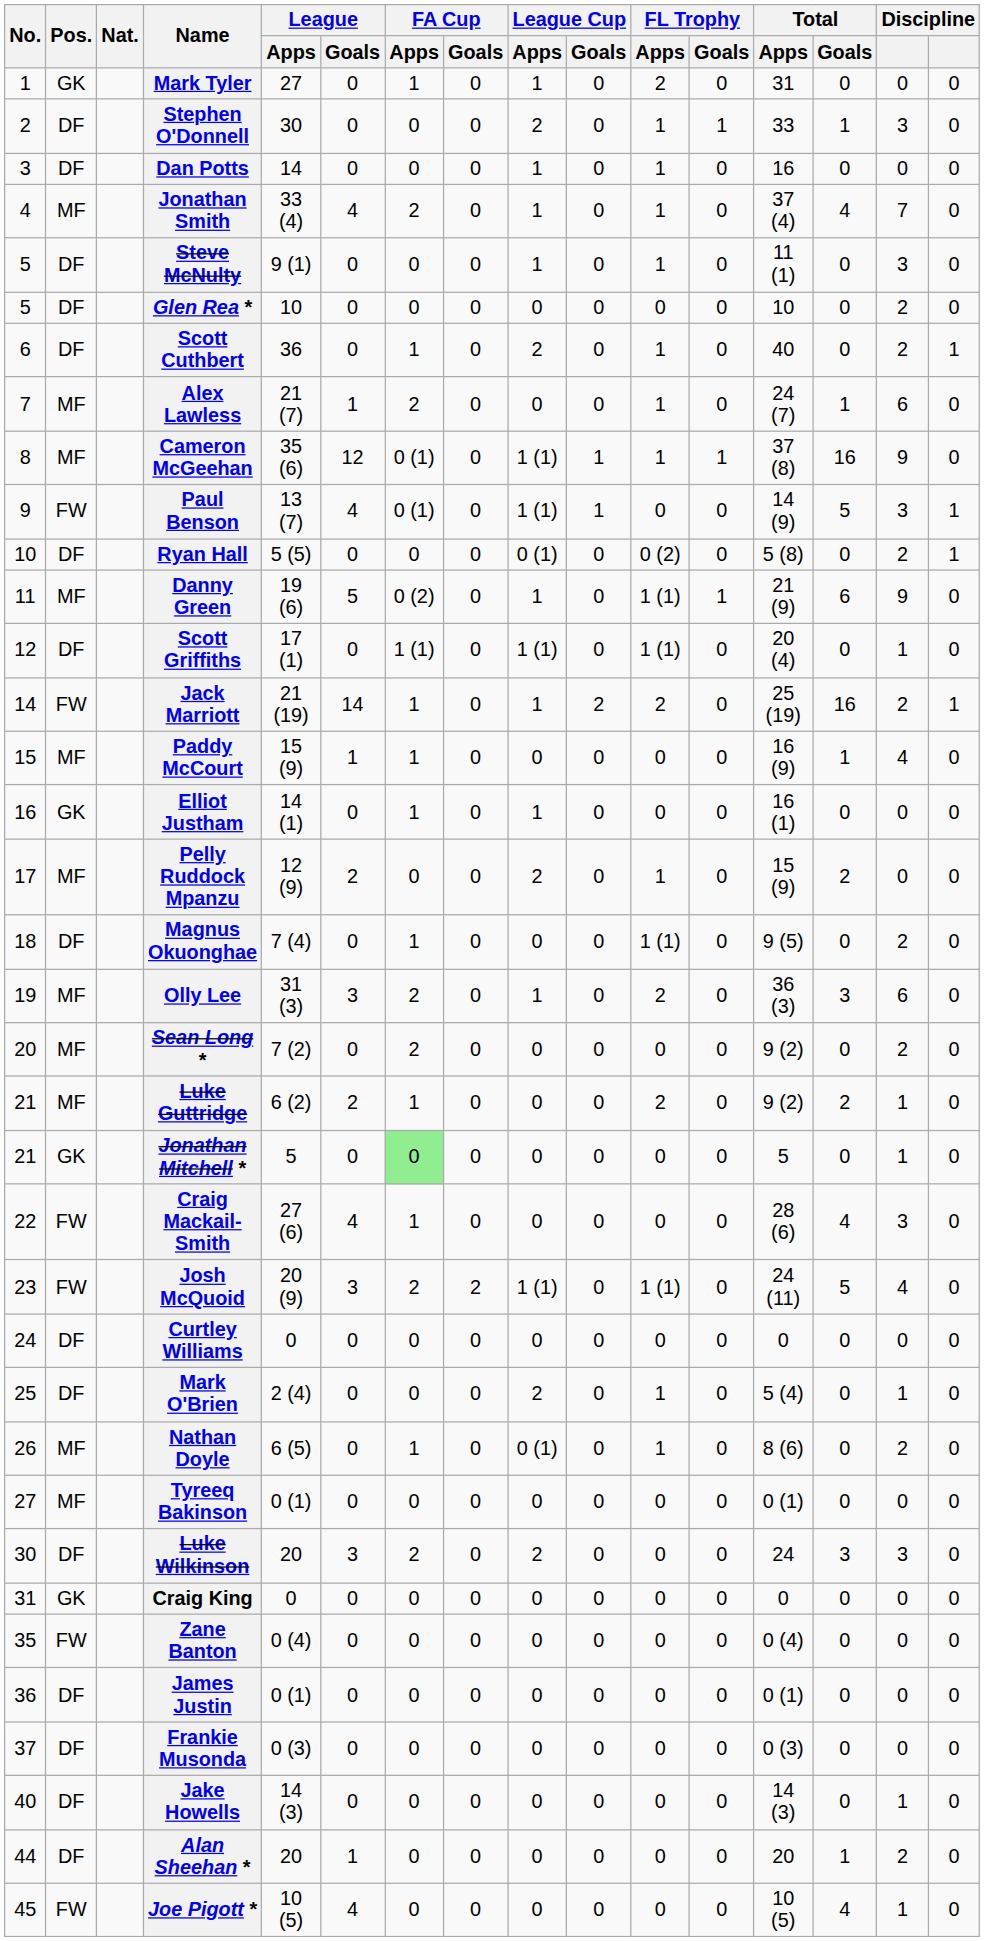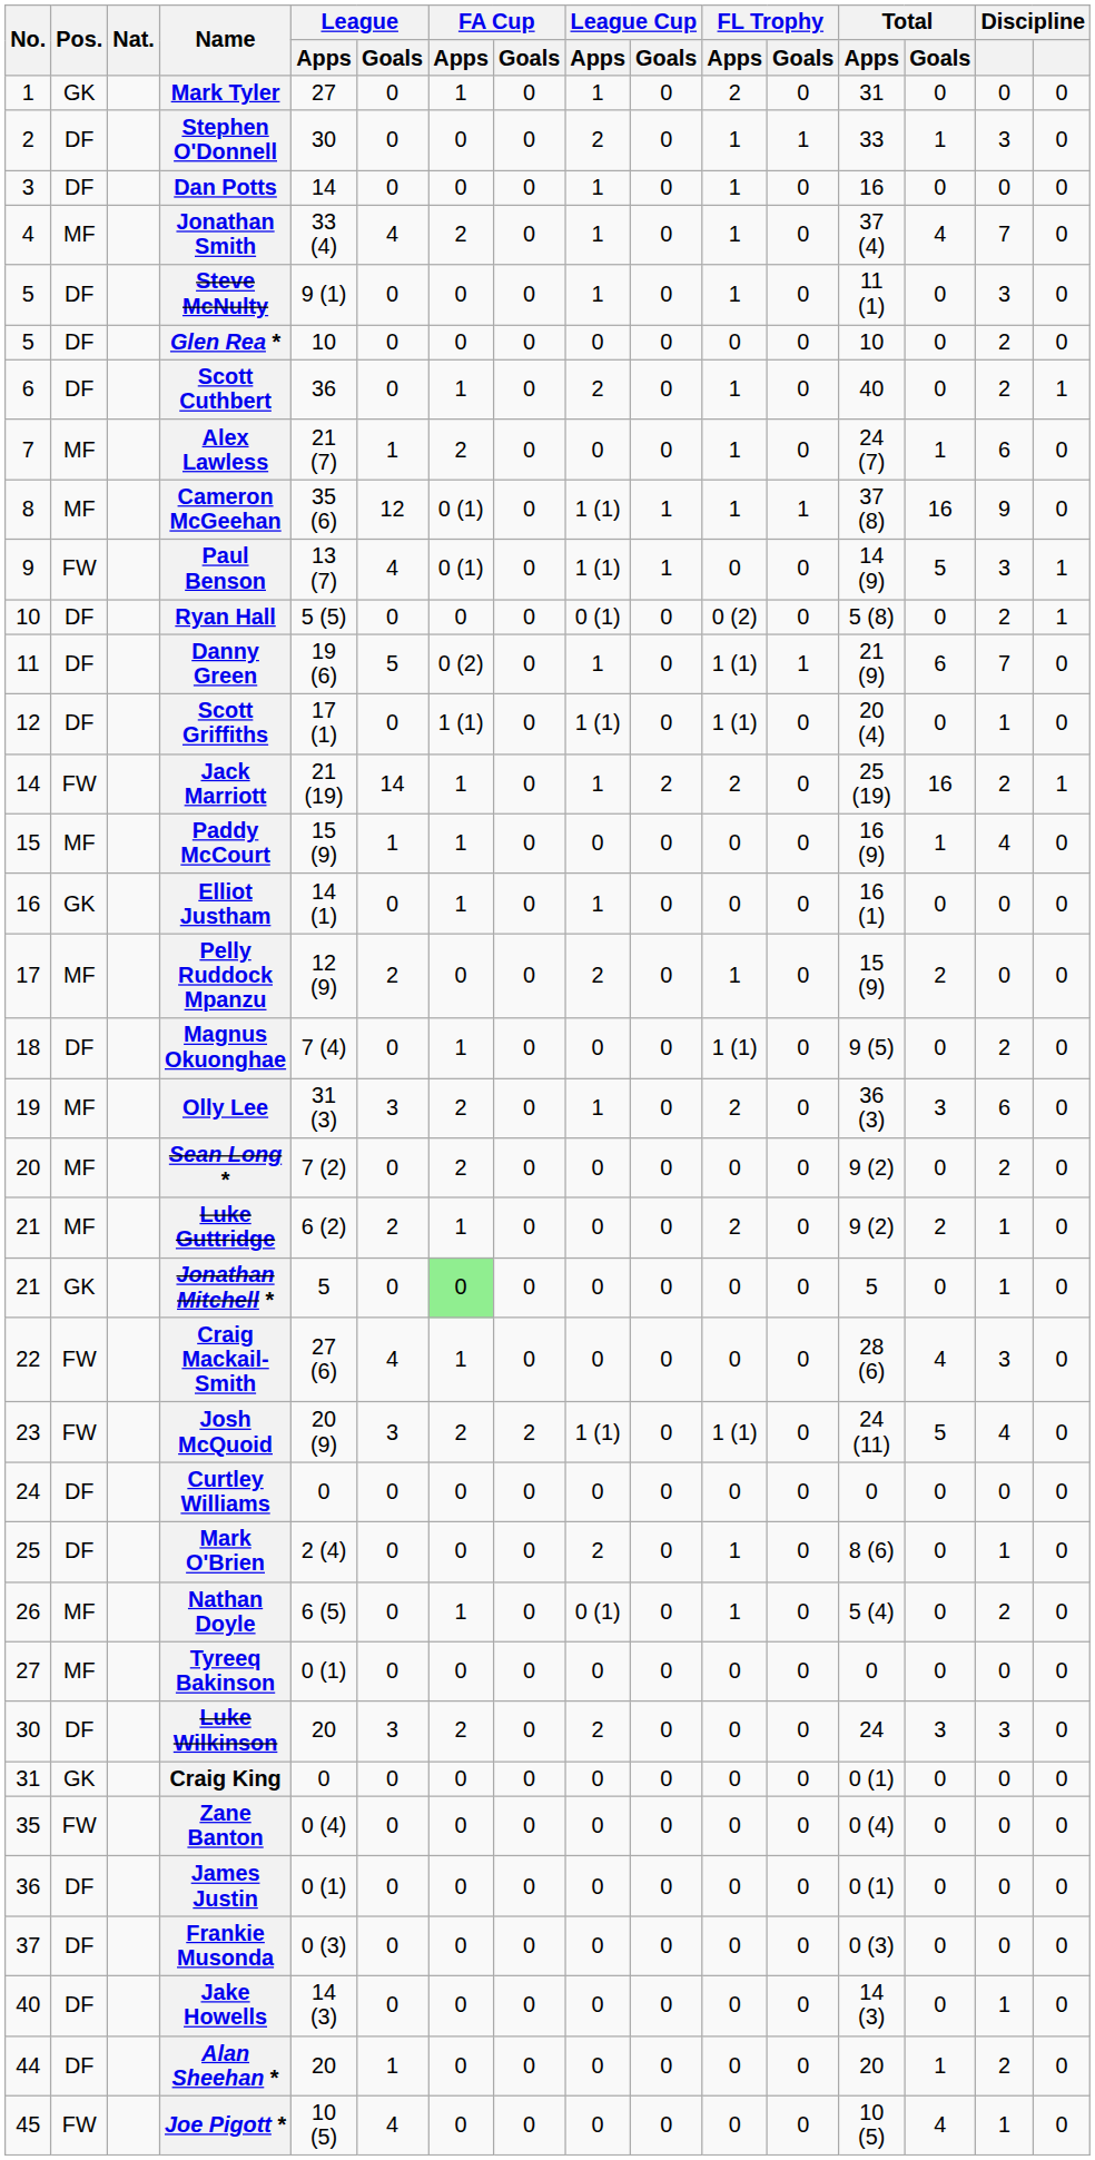 <table class="wikitable plainrowheaders" style="text-align:center">
 <tr>
 <th rowspan=2 width=40>No.</th>
 <th rowspan=2 width=40>Pos.</th>
 <th rowspan=2 width=60>Nat.</th>
 <th rowspan=2 width=150 scope=col>Name</th>
 <th colspan=2 width=90><a href='#'>League</a></th>
 <th colspan=2 width=90><a href='#'>FA Cup</a></th>
 <th colspan=2 width=90><a href='#'>League Cup</a></th>
 <th colspan=2 width=90><a href='#'>FL Trophy</a></th>
 <th colspan=2 width=90>Total</th>
 <th colspan=2 width=90>Discipline</th>
 </tr>
 <tr>
 <th scope=col>Apps</th>
 <th scope=col>Goals</th>
 <th scope=col>Apps</th>
 <th scope=col>Goals</th>
 <th scope=col>Apps</th>
 <th scope=col>Goals</th>
 <th scope=col>Apps</th>
 <th scope=col>Goals</th>
 <th scope=col>Apps</th>
 <th scope=col>Goals</th>
 <th scope=col></th>
 <th scope=col></th>
 </tr>
 <tr>
 <td>1</td>
 <td>GK</td>
 <td align=left></td>
 <th scope=row><a href='#'>Mark Tyler</a></th>
 <td>27</td>
 <td>0</td>
 <td>1</td>
 <td>0</td>
 <td>1</td>
 <td>0</td>
 <td>2</td>
 <td>0</td>
 <td>31</td>
 <td>0</td>
 <td>0</td>
 <td>0</td>
 </tr>
 <tr>
 <td>2</td>
 <td>DF</td>
 <td align=left></td>
 <th scope=row><a href='#'>Stephen O'Donnell</a></th>
 <td>30</td>
 <td>0</td>
 <td>0</td>
 <td>0</td>
 <td>2</td>
 <td>0</td>
 <td>1</td>
 <td>1</td>
 <td>33</td>
 <td>1</td>
 <td>3</td>
 <td>0</td>
 </tr>
 <tr>
 <td>3</td>
 <td>DF</td>
 <td align=left></td>
 <th scope=row><a href='#'>Dan Potts</a></th>
 <td>14</td>
 <td>0</td>
 <td>0</td>
 <td>0</td>
 <td>1</td>
 <td>0</td>
 <td>1</td>
 <td>0</td>
 <td>16</td>
 <td>0</td>
 <td>0</td>
 <td>0</td>
 </tr>
 <tr>
 <td>4</td>
 <td>MF</td>
 <td align=left></td>
 <th scope=row><a href='#'>Jonathan Smith</a></th>
 <td>33 (4)</td>
 <td>4</td>
 <td>2</td>
 <td>0</td>
 <td>1</td>
 <td>0</td>
 <td>1</td>
 <td>0</td>
 <td>37 (4)</td>
 <td>4</td>
 <td>7</td>
 <td>0</td>
 </tr>
 <tr>
 <td>5</td>
 <td>DF</td>
 <td align=left></td>
 <th scope=row><s><a href='#'>Steve McNulty</a></s> </th>
 <td>9 (1)</td>
 <td>0</td>
 <td>0</td>
 <td>0</td>
 <td>1</td>
 <td>0</td>
 <td>1</td>
 <td>0</td>
 <td>11 (1)</td>
 <td>0</td>
 <td>3</td>
 <td>0</td>
 </tr>
 <tr>
 <td>5</td>
 <td>DF</td>
 <td align=left></td>
 <th scope=row><em><a href='#'>Glen Rea</a></em> *</th>
 <td>10</td>
 <td>0</td>
 <td>0</td>
 <td>0</td>
 <td>0</td>
 <td>0</td>
 <td>0</td>
 <td>0</td>
 <td>10</td>
 <td>0</td>
 <td>2</td>
 <td>0</td>
 </tr>
 <tr>
 <td>6</td>
 <td>DF</td>
 <td align=left></td>
 <th scope=row><a href='#'>Scott Cuthbert</a></th>
 <td>36</td>
 <td>0</td>
 <td>1</td>
 <td>0</td>
 <td>2</td>
 <td>0</td>
 <td>1</td>
 <td>0</td>
 <td>40</td>
 <td>0</td>
 <td>2</td>
 <td>1</td>
 </tr>
 <tr>
 <td>7</td>
 <td>MF</td>
 <td align=left></td>
 <th scope=row><a href='#'>Alex Lawless</a></th>
 <td>21 (7)</td>
 <td>1</td>
 <td>2</td>
 <td>0</td>
 <td>0</td>
 <td>0</td>
 <td>1</td>
 <td>0</td>
 <td>24 (7)</td>
 <td>1</td>
 <td>6</td>
 <td>0</td>
 </tr>
 <tr>
 <td>8</td>
 <td>MF</td>
 <td align=left></td>
 <th scope=row><a href='#'>Cameron McGeehan</a></th>
 <td>35 (6)</td>
 <td>12</td>
 <td>0 (1)</td>
 <td>0</td>
 <td>1 (1)</td>
 <td>1</td>
 <td>1</td>
 <td>1</td>
 <td>37 (8)</td>
 <td>16</td>
 <td>9</td>
 <td>0</td>
 </tr>
 <tr>
 <td>9</td>
 <td>FW</td>
 <td align=left></td>
 <th scope=row><a href='#'>Paul Benson</a></th>
 <td>13 (7)</td>
 <td>4</td>
 <td>0 (1)</td>
 <td>0</td>
 <td>1 (1)</td>
 <td>1</td>
 <td>0</td>
 <td>0</td>
 <td>14 (9)</td>
 <td>5</td>
 <td>3</td>
 <td>1</td>
 </tr>
 <tr>
 <td>10</td>
 <td>DF</td>
 <td align=left></td>
 <th scope=row><a href='#'>Ryan Hall</a></th>
 <td>5 (5)</td>
 <td>0</td>
 <td>0</td>
 <td>0</td>
 <td>0 (1)</td>
 <td>0</td>
 <td>0 (2)</td>
 <td>0</td>
 <td>5 (8)</td>
 <td>0</td>
 <td>2</td>
 <td>1</td>
 </tr>
 <tr>
 <td>11</td>
-<td>MF</td>
+<td>DF</td>
 <td align=left></td>
 <th scope=row><a href='#'>Danny Green</a></th>
 <td>19 (6)</td>
 <td>5</td>
 <td>0 (2)</td>
 <td>0</td>
 <td>1</td>
 <td>0</td>
 <td>1 (1)</td>
 <td>1</td>
 <td>21 (9)</td>
 <td>6</td>
-<td>9</td>
+<td>7</td>
 <td>0</td>
 </tr>
 <tr>
 <td>12</td>
 <td>DF</td>
 <td align=left></td>
 <th scope=row><a href='#'>Scott Griffiths</a></th>
 <td>17 (1)</td>
 <td>0</td>
 <td>1 (1)</td>
 <td>0</td>
 <td>1 (1)</td>
 <td>0</td>
 <td>1 (1)</td>
 <td>0</td>
 <td>20 (4)</td>
 <td>0</td>
 <td>1</td>
 <td>0</td>
 </tr>
 <tr>
 <td>14</td>
 <td>FW</td>
 <td align=left></td>
 <th scope=row><a href='#'>Jack Marriott</a></th>
 <td>21 (19)</td>
 <td>14</td>
 <td>1</td>
 <td>0</td>
 <td>1</td>
 <td>2</td>
 <td>2</td>
 <td>0</td>
 <td>25 (19)</td>
 <td>16</td>
 <td>2</td>
 <td>1</td>
 </tr>
 <tr>
 <td>15</td>
 <td>MF</td>
 <td align=left></td>
 <th scope=row><a href='#'>Paddy McCourt</a></th>
 <td>15 (9)</td>
 <td>1</td>
 <td>1</td>
 <td>0</td>
 <td>0</td>
 <td>0</td>
 <td>0</td>
 <td>0</td>
 <td>16 (9)</td>
 <td>1</td>
 <td>4</td>
 <td>0</td>
 </tr>
 <tr>
 <td>16</td>
 <td>GK</td>
 <td align=left></td>
 <th scope=row><a href='#'>Elliot Justham</a></th>
 <td>14 (1)</td>
 <td>0</td>
 <td>1</td>
 <td>0</td>
 <td>1</td>
 <td>0</td>
 <td>0</td>
 <td>0</td>
 <td>16 (1)</td>
 <td>0</td>
 <td>0</td>
 <td>0</td>
 </tr>
 <tr>
 <td>17</td>
 <td>MF</td>
 <td align=left></td>
 <th scope=row><a href='#'>Pelly Ruddock Mpanzu</a></th>
 <td>12 (9)</td>
 <td>2</td>
 <td>0</td>
 <td>0</td>
 <td>2</td>
 <td>0</td>
 <td>1</td>
 <td>0</td>
 <td>15 (9)</td>
 <td>2</td>
 <td>0</td>
 <td>0</td>
 </tr>
 <tr>
 <td>18</td>
 <td>DF</td>
 <td align=left></td>
 <th scope=row><a href='#'>Magnus Okuonghae</a></th>
 <td>7 (4)</td>
 <td>0</td>
 <td>1</td>
 <td>0</td>
 <td>0</td>
 <td>0</td>
 <td>1 (1)</td>
 <td>0</td>
 <td>9 (5)</td>
 <td>0</td>
 <td>2</td>
 <td>0</td>
 </tr>
 <tr>
 <td>19</td>
 <td>MF</td>
 <td align=left></td>
 <th scope=row><a href='#'>Olly Lee</a></th>
 <td>31 (3)</td>
 <td>3</td>
 <td>2</td>
 <td>0</td>
 <td>1</td>
 <td>0</td>
 <td>2</td>
 <td>0</td>
 <td>36 (3)</td>
 <td>3</td>
 <td>6</td>
 <td>0</td>
 </tr>
 <tr>
 <td>20</td>
 <td>MF</td>
 <td align=left></td>
 <th scope=row><s><em><a href='#'>Sean Long</a></em></s> * </th>
 <td>7 (2)</td>
 <td>0</td>
 <td>2</td>
 <td>0</td>
 <td>0</td>
 <td>0</td>
 <td>0</td>
 <td>0</td>
 <td>9 (2)</td>
 <td>0</td>
 <td>2</td>
 <td>0</td>
 </tr>
 <tr>
 <td>21</td>
 <td>MF</td>
 <td align=left></td>
 <th scope=row><s><a href='#'>Luke Guttridge</a></s> </th>
 <td>6 (2)</td>
 <td>2</td>
 <td>1</td>
 <td>0</td>
 <td>0</td>
 <td>0</td>
 <td>2</td>
 <td>0</td>
 <td>9 (2)</td>
 <td>2</td>
 <td>1</td>
 <td>0</td>
 </tr>
 <tr>
 <td>21</td>
 <td>GK</td>
 <td align=left></td>
 <th scope=row><s><em><a href='#'>Jonathan Mitchell</a></em></s> * </th>
 <td>5</td>
 <td>0</td>
 <td style="background: lightgreen;">0</td>
 <td>0</td>
 <td>0</td>
 <td>0</td>
 <td>0</td>
 <td>0</td>
 <td>5</td>
 <td>0</td>
 <td>1</td>
 <td>0</td>
 </tr>
 <tr>
 <td>22</td>
 <td>FW</td>
 <td align=left></td>
 <th scope=row><a href='#'>Craig Mackail-Smith</a></th>
 <td>27 (6)</td>
 <td>4</td>
 <td>1</td>
 <td>0</td>
 <td>0</td>
 <td>0</td>
 <td>0</td>
 <td>0</td>
 <td>28 (6)</td>
 <td>4</td>
 <td>3</td>
 <td>0</td>
 </tr>
 <tr>
 <td>23</td>
 <td>FW</td>
 <td align=left></td>
 <th scope=row><a href='#'>Josh McQuoid</a></th>
 <td>20 (9)</td>
 <td>3</td>
 <td>2</td>
 <td>2</td>
 <td>1 (1)</td>
 <td>0</td>
 <td>1 (1)</td>
 <td>0</td>
 <td>24 (11)</td>
 <td>5</td>
 <td>4</td>
 <td>0</td>
 </tr>
 <tr>
 <td>24</td>
 <td>DF</td>
 <td align=left></td>
 <th scope=row><a href='#'>Curtley Williams</a></th>
 <td>0</td>
 <td>0</td>
 <td>0</td>
 <td>0</td>
 <td>0</td>
 <td>0</td>
 <td>0</td>
 <td>0</td>
 <td>0</td>
 <td>0</td>
 <td>0</td>
 <td>0</td>
 </tr>
 <tr>
 <td>25</td>
 <td>DF</td>
 <td align=left></td>
 <th scope=row><a href='#'>Mark O'Brien</a></th>
 <td>2 (4)</td>
 <td>0</td>
 <td>0</td>
 <td>0</td>
 <td>2</td>
 <td>0</td>
 <td>1</td>
 <td>0</td>
-<td>5 (4)</td>
+<td>8 (6)</td>
 <td>0</td>
 <td>1</td>
 <td>0</td>
 </tr>
 <tr>
 <td>26</td>
 <td>MF</td>
 <td align=left></td>
 <th scope=row><a href='#'>Nathan Doyle</a></th>
 <td>6 (5)</td>
 <td>0</td>
 <td>1</td>
 <td>0</td>
 <td>0 (1)</td>
 <td>0</td>
 <td>1</td>
 <td>0</td>
-<td>8 (6)</td>
+<td>5 (4)</td>
 <td>0</td>
 <td>2</td>
 <td>0</td>
 </tr>
 <tr>
 <td>27</td>
 <td>MF</td>
 <td align=left></td>
 <th scope=row><a href='#'>Tyreeq Bakinson</a></th>
 <td>0 (1)</td>
 <td>0</td>
 <td>0</td>
 <td>0</td>
 <td>0</td>
 <td>0</td>
 <td>0</td>
 <td>0</td>
-<td>0 (1)</td>
+<td>0</td>
 <td>0</td>
 <td>0</td>
 <td>0</td>
 </tr>
 <tr>
 <td>30</td>
 <td>DF</td>
 <td align=left></td>
 <th scope=row><s><a href='#'>Luke Wilkinson</a></s> </th>
 <td>20</td>
 <td>3</td>
 <td>2</td>
 <td>0</td>
 <td>2</td>
 <td>0</td>
 <td>0</td>
 <td>0</td>
 <td>24</td>
 <td>3</td>
 <td>3</td>
 <td>0</td>
 </tr>
 <tr>
 <td>31</td>
 <td>GK</td>
 <td align=left></td>
 <th scope=row>Craig King</th>
 <td>0</td>
 <td>0</td>
 <td>0</td>
 <td>0</td>
 <td>0</td>
 <td>0</td>
 <td>0</td>
 <td>0</td>
-<td>0</td>
+<td>0 (1)</td>
 <td>0</td>
 <td>0</td>
 <td>0</td>
 </tr>
 <tr>
 <td>35</td>
 <td>FW</td>
 <td align=left></td>
 <th scope=row><a href='#'>Zane Banton</a></th>
 <td>0 (4)</td>
 <td>0</td>
 <td>0</td>
 <td>0</td>
 <td>0</td>
 <td>0</td>
 <td>0</td>
 <td>0</td>
 <td>0 (4)</td>
 <td>0</td>
 <td>0</td>
 <td>0</td>
 </tr>
 <tr>
 <td>36</td>
 <td>DF</td>
 <td align=left></td>
 <th scope=row><a href='#'>James Justin</a></th>
 <td>0 (1)</td>
 <td>0</td>
 <td>0</td>
 <td>0</td>
 <td>0</td>
 <td>0</td>
 <td>0</td>
 <td>0</td>
 <td>0 (1)</td>
 <td>0</td>
 <td>0</td>
 <td>0</td>
 </tr>
 <tr>
 <td>37</td>
 <td>DF</td>
 <td align=left></td>
 <th scope=row><a href='#'>Frankie Musonda</a></th>
 <td>0 (3)</td>
 <td>0</td>
 <td>0</td>
 <td>0</td>
 <td>0</td>
 <td>0</td>
 <td>0</td>
 <td>0</td>
 <td>0 (3)</td>
 <td>0</td>
 <td>0</td>
 <td>0</td>
 </tr>
 <tr>
 <td>40</td>
 <td>DF</td>
 <td align=left></td>
 <th scope=row><a href='#'>Jake Howells</a></th>
 <td>14 (3)</td>
 <td>0</td>
 <td>0</td>
 <td>0</td>
 <td>0</td>
 <td>0</td>
 <td>0</td>
 <td>0</td>
 <td>14 (3)</td>
 <td>0</td>
 <td>1</td>
 <td>0</td>
 </tr>
 <tr>
 <td>44</td>
 <td>DF</td>
 <td align=left></td>
 <th scope=row><em><a href='#'>Alan Sheehan</a></em> *</th>
 <td>20</td>
 <td>1</td>
 <td>0</td>
 <td>0</td>
 <td>0</td>
 <td>0</td>
 <td>0</td>
 <td>0</td>
 <td>20</td>
 <td>1</td>
 <td>2</td>
 <td>0</td>
 </tr>
 <tr>
 <td>45</td>
 <td>FW</td>
 <td align=left></td>
 <th scope=row><em><a href='#'>Joe Pigott</a></em> *</th>
 <td>10 (5)</td>
 <td>4</td>
 <td>0</td>
 <td>0</td>
 <td>0</td>
 <td>0</td>
 <td>0</td>
 <td>0</td>
 <td>10 (5)</td>
 <td>4</td>
 <td>1</td>
 <td>0</td>
 </tr>
 </table>
